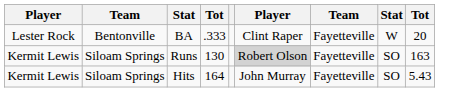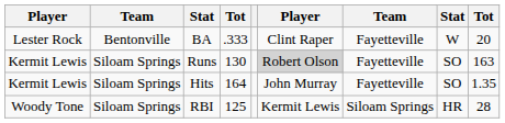 <table class="wikitable" style="text-align:center">
 <tr>
 <th>Player</th>
 <th>Team</th>
 <th>Stat</th>
 <th>Tot</th>
 <th></th>
 <th>Player</th>
 <th>Team</th>
 <th>Stat</th>
 <th>Tot</th>
 </tr>
 <tr>
 <td>Lester Rock</td>
 <td>Bentonville</td>
 <td>BA</td>
 <td>.333</td>
 <td></td>
 <td>Clint Raper</td>
 <td>Fayetteville</td>
 <td>W</td>
 <td>20</td>
 </tr>
 <tr>
 <td>Kermit Lewis</td>
 <td>Siloam Springs</td>
 <td>Runs</td>
 <td>130</td>
 <td></td>
 <td style="background: lightgrey;">Robert Olson</td>
 <td>Fayetteville</td>
 <td>SO</td>
 <td>163</td>
 </tr>
 <tr>
 <td>Kermit Lewis</td>
 <td>Siloam Springs</td>
 <td>Hits</td>
 <td>164</td>
 <td></td>
 <td>John Murray</td>
 <td>Fayetteville</td>
 <td>SO</td>
-<td>5.43</td>
+<td>1.35</td>
+</tr>
+<tr>
+<td>Woody Tone</td>
+<td>Siloam Springs</td>
+<td>RBI</td>
+<td>125</td>
+<td></td>
+<td>Kermit Lewis</td>
+<td>Siloam Springs</td>
+<td>HR</td>
+<td>28</td>
 </tr>
 </table>
